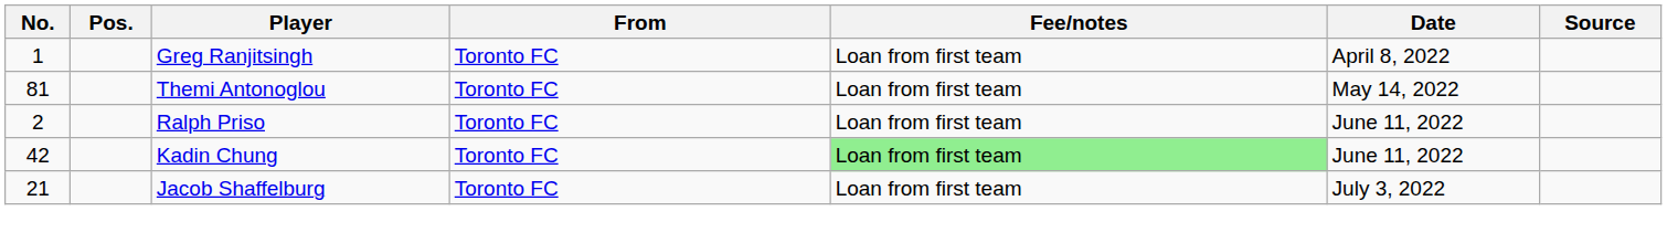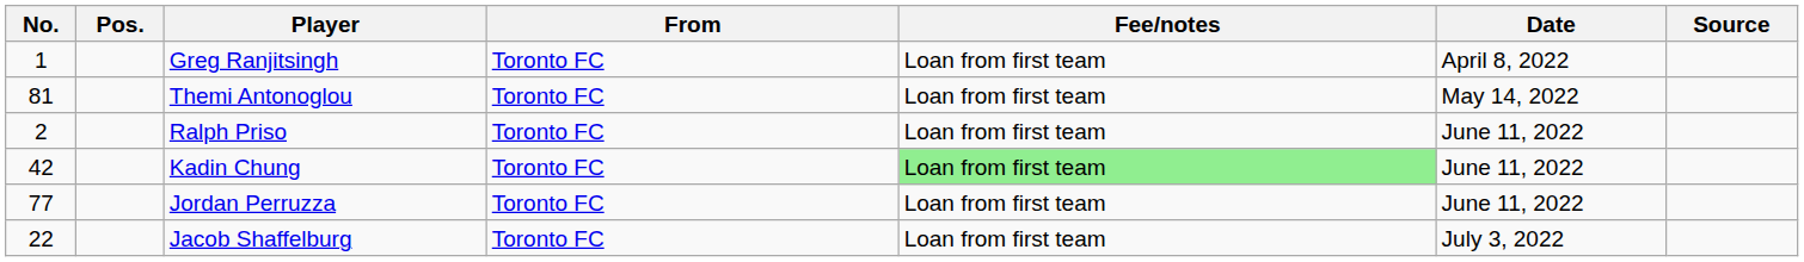 <table class="wikitable sortable" style=" text-align:center; font-size:95%; width:95%; text-align:left;">
 <tr>
 <th>No.</th>
 <th>Pos.</th>
 <th scope="col" style="width: 18%;">Player</th>
 <th scope="col" style="width: 23%;">From</th>
 <th scope="col" style="width: 30%;">Fee/notes</th>
 <th>Date</th>
 <th>Source</th>
 </tr>
 <tr>
 <td align=center>1</td>
 <td align=center></td>
 <td> <a href='#'>Greg Ranjitsingh</a></td>
 <td> <a href='#'>Toronto FC</a></td>
 <td>Loan from first team</td>
 <td>April 8, 2022</td>
 <td></td>
 </tr>
 <tr>
 <td align=center>81</td>
 <td align=center></td>
 <td> <a href='#'>Themi Antonoglou</a></td>
 <td> <a href='#'>Toronto FC</a></td>
 <td>Loan from first team</td>
 <td>May 14, 2022</td>
 <td></td>
 </tr>
 <tr>
 <td align=center>2</td>
 <td align=center></td>
 <td> <a href='#'>Ralph Priso</a></td>
 <td> <a href='#'>Toronto FC</a></td>
 <td>Loan from first team</td>
 <td>June 11, 2022</td>
 <td></td>
 </tr>
 <tr>
 <td align=center>42</td>
 <td align=center></td>
 <td> <a href='#'>Kadin Chung</a></td>
 <td> <a href='#'>Toronto FC</a></td>
 <td style="background: lightgreen;">Loan from first team</td>
 <td>June 11, 2022</td>
 <td></td>
 </tr>
 <tr>
-<td align=center>21</td>
+<td align=center>77</td>
+<td align=center></td>
+<td> <a href='#'>Jordan Perruzza</a></td>
+<td> <a href='#'>Toronto FC</a></td>
+<td>Loan from first team</td>
+<td>June 11, 2022</td>
+<td></td>
+</tr>
+<tr>
+<td align=center>22</td>
 <td align=center></td>
 <td> <a href='#'>Jacob Shaffelburg</a></td>
 <td> <a href='#'>Toronto FC</a></td>
 <td>Loan from first team</td>
 <td>July 3, 2022</td>
 <td></td>
 </tr>
 </table>
